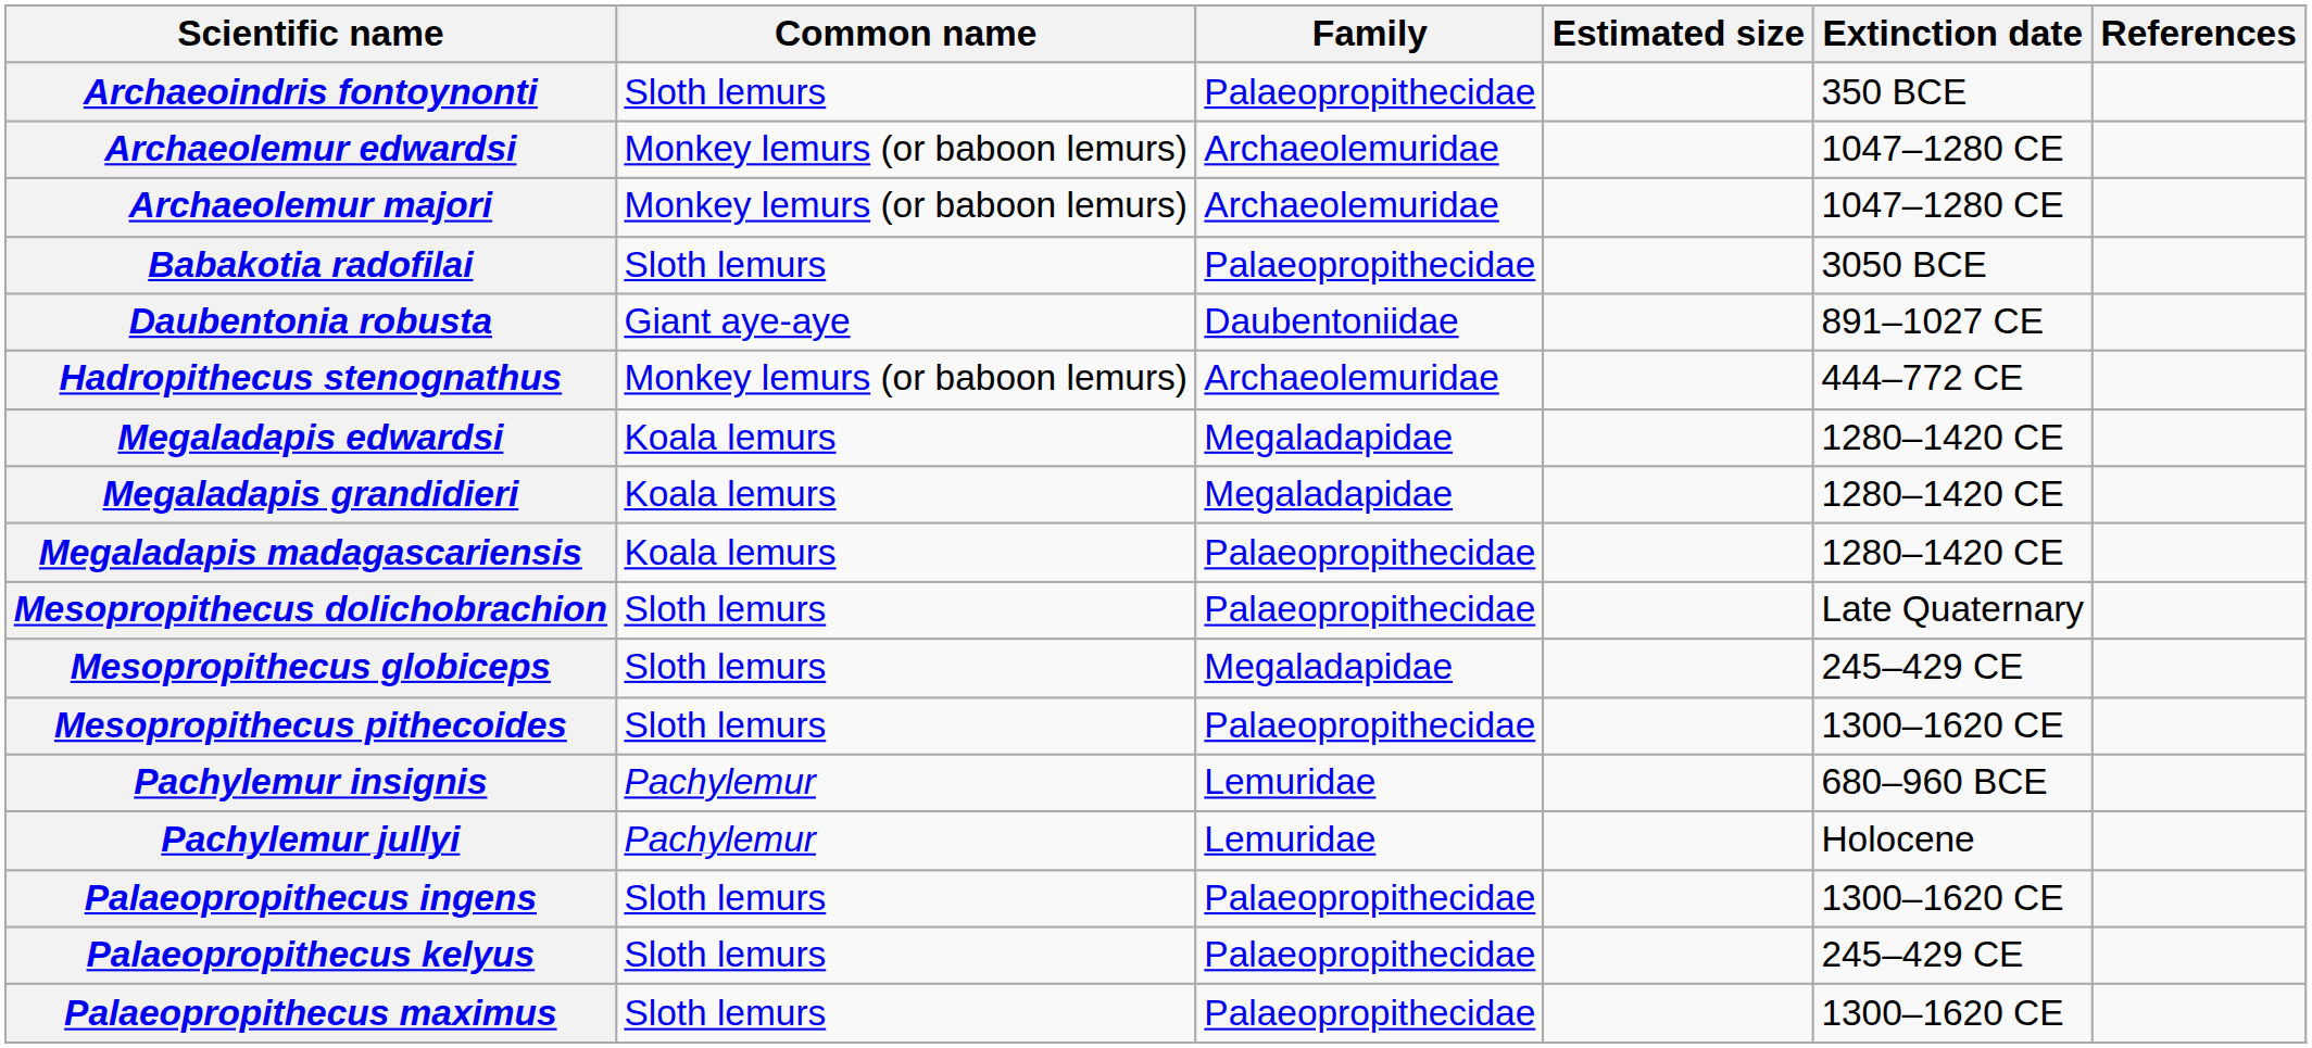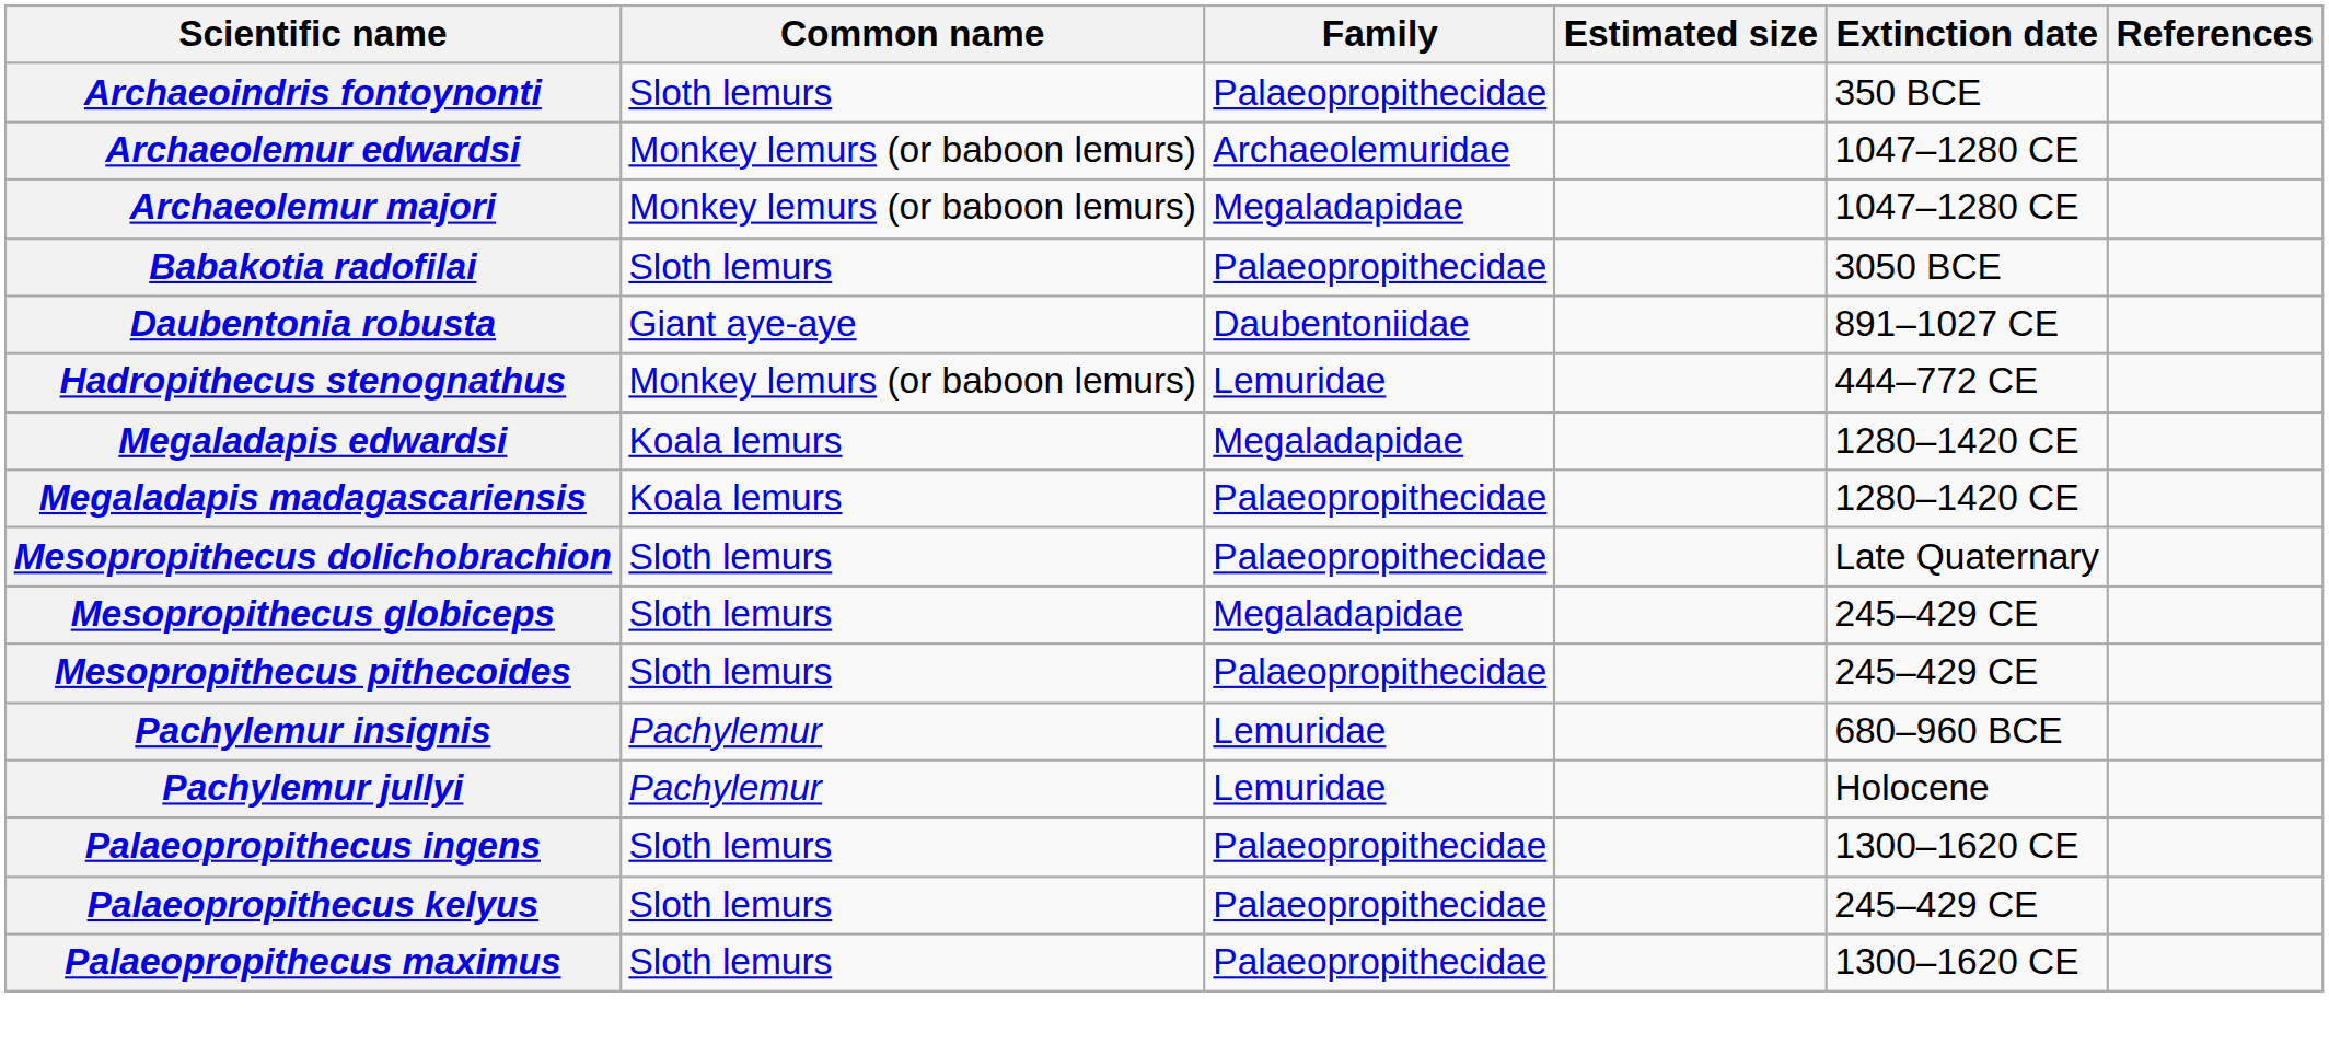 <table class="wikitable sortable">
 <tr>
 <th scope=col>Scientific name</th>
 <th scope=col class="unsortable">Common name</th>
 <th scope=col>Family</th>
 <th scope=col>Estimated size</th>
 <th scope=col class="unsortable">Extinction date</th>
 <th scope=col class="unsortable">References</th>
 </tr>
 <tr>
 <th scope=row><em><a href='#'>Archaeoindris fontoynonti</a></em></th>
 <td><a href='#'>Sloth lemurs</a></td>
 <td><a href='#'>Palaeopropithecidae</a></td>
 <td></td>
 <td>350 BCE</td>
 <td></td>
 </tr>
 <tr>
 <th scope=row><em><a href='#'>Archaeolemur edwardsi</a></em></th>
 <td><a href='#'>Monkey lemurs</a> (or baboon lemurs)</td>
 <td><a href='#'>Archaeolemuridae</a></td>
 <td></td>
 <td>1047–1280 CE</td>
 <td></td>
 </tr>
 <tr>
 <th scope=row><em><a href='#'>Archaeolemur majori</a></em></th>
 <td><a href='#'>Monkey lemurs</a> (or baboon lemurs)</td>
-<td><a href='#'>Archaeolemuridae</a></td>
+<td><a href='#'>Megaladapidae</a></td>
 <td></td>
 <td>1047–1280 CE</td>
 <td></td>
 </tr>
 <tr>
 <th scope=row><em><a href='#'>Babakotia radofilai</a></em></th>
 <td><a href='#'>Sloth lemurs</a></td>
 <td><a href='#'>Palaeopropithecidae</a></td>
 <td></td>
 <td>3050 BCE</td>
 <td></td>
 </tr>
 <tr>
 <th scope=row><em><a href='#'>Daubentonia robusta</a></em></th>
 <td><a href='#'>Giant aye-aye</a></td>
 <td><a href='#'>Daubentoniidae</a></td>
 <td></td>
 <td>891–1027 CE</td>
 <td></td>
 </tr>
 <tr>
 <th scope=row><em><a href='#'>Hadropithecus stenognathus</a></em></th>
 <td><a href='#'>Monkey lemurs</a> (or baboon lemurs)</td>
-<td><a href='#'>Archaeolemuridae</a></td>
+<td><a href='#'>Lemuridae</a></td>
 <td></td>
 <td>444–772 CE</td>
 <td></td>
 </tr>
 <tr>
 <th scope=row><em><a href='#'>Megaladapis edwardsi</a></em></th>
-<td><a href='#'>Koala lemurs</a></td>
-<td><a href='#'>Megaladapidae</a></td>
-<td></td>
-<td>1280–1420 CE</td>
-<td></td>
-</tr>
-<tr>
-<th scope=row><em><a href='#'>Megaladapis grandidieri</a></em></th>
 <td><a href='#'>Koala lemurs</a></td>
 <td><a href='#'>Megaladapidae</a></td>
 <td></td>
 <td>1280–1420 CE</td>
 <td></td>
 </tr>
 <tr>
 <th scope=row><em><a href='#'>Megaladapis madagascariensis</a></em></th>
 <td><a href='#'>Koala lemurs</a></td>
 <td><a href='#'>Palaeopropithecidae</a></td>
 <td></td>
 <td>1280–1420 CE</td>
 <td></td>
 </tr>
 <tr>
 <th scope=row><em><a href='#'>Mesopropithecus dolichobrachion</a></em></th>
 <td><a href='#'>Sloth lemurs</a></td>
 <td><a href='#'>Palaeopropithecidae</a></td>
 <td></td>
 <td>Late Quaternary</td>
 <td></td>
 </tr>
 <tr>
 <th scope=row><em><a href='#'>Mesopropithecus globiceps</a></em></th>
 <td><a href='#'>Sloth lemurs</a></td>
 <td><a href='#'>Megaladapidae</a></td>
 <td></td>
 <td>245–429 CE</td>
 <td></td>
 </tr>
 <tr>
 <th scope=row><em><a href='#'>Mesopropithecus pithecoides</a></em></th>
 <td><a href='#'>Sloth lemurs</a></td>
 <td><a href='#'>Palaeopropithecidae</a></td>
 <td></td>
-<td>1300–1620 CE</td>
+<td>245–429 CE</td>
 <td></td>
 </tr>
 <tr>
 <th scope=row><em><a href='#'>Pachylemur insignis</a></em></th>
 <td><em><a href='#'>Pachylemur</a></em></td>
 <td><a href='#'>Lemuridae</a></td>
 <td></td>
 <td>680–960 BCE</td>
 <td></td>
 </tr>
 <tr>
 <th scope=row><em><a href='#'>Pachylemur jullyi</a></em></th>
 <td><em><a href='#'>Pachylemur</a></em></td>
 <td><a href='#'>Lemuridae</a></td>
 <td></td>
 <td>Holocene</td>
 <td></td>
 </tr>
 <tr>
 <th scope=row><em><a href='#'>Palaeopropithecus ingens</a></em></th>
 <td><a href='#'>Sloth lemurs</a></td>
 <td><a href='#'>Palaeopropithecidae</a></td>
 <td></td>
 <td>1300–1620 CE</td>
 <td></td>
 </tr>
 <tr>
 <th scope=row><em><a href='#'>Palaeopropithecus kelyus</a></em></th>
 <td><a href='#'>Sloth lemurs</a></td>
 <td><a href='#'>Palaeopropithecidae</a></td>
 <td></td>
 <td>245–429 CE</td>
 <td></td>
 </tr>
 <tr>
 <th scope=row><em><a href='#'>Palaeopropithecus maximus</a></em></th>
 <td><a href='#'>Sloth lemurs</a></td>
 <td><a href='#'>Palaeopropithecidae</a></td>
 <td></td>
 <td>1300–1620 CE</td>
 <td></td>
 </tr>
 <tr>
 </tr>
 </table>
